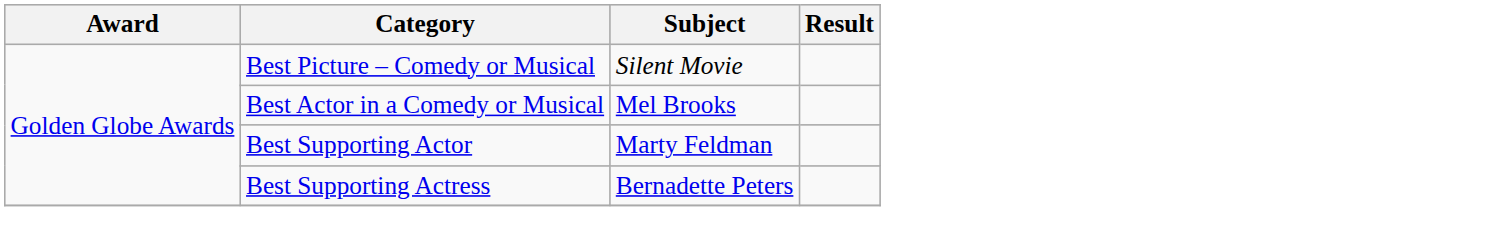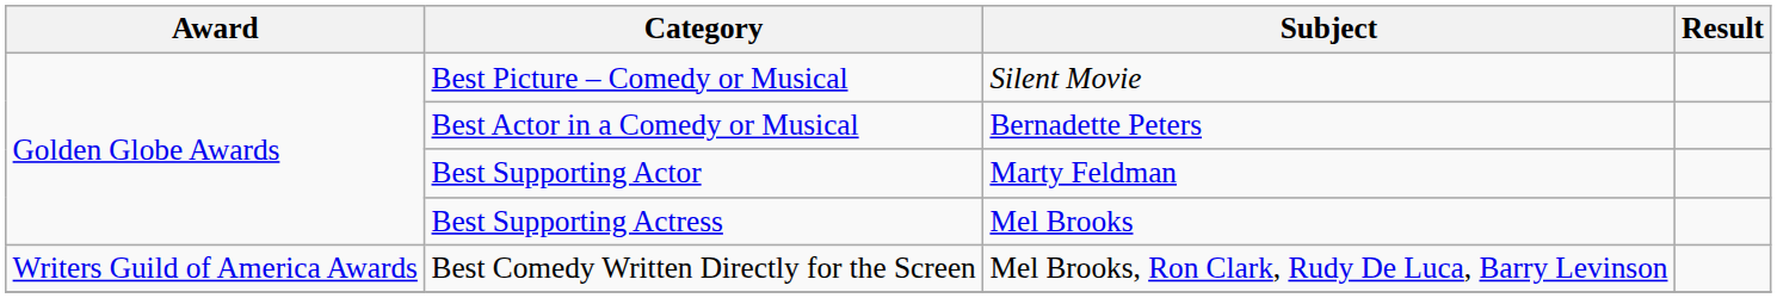 <table class="wikitable">
 <tr>
 <th>Award</th>
 <th>Category</th>
 <th>Subject</th>
 <th>Result</th>
 </tr>
 <tr>
 <td rowspan=4><a href='#'>Golden Globe Awards</a></td>
 <td><a href='#'>Best Picture –  Comedy or Musical</a></td>
 <td><em>Silent Movie</em></td>
 <td></td>
 </tr>
 <tr>
 <td><a href='#'>Best Actor in a Comedy or Musical</a></td>
-<td><a href='#'>Mel Brooks</a></td>
+<td><a href='#'>Bernadette Peters</a></td>
 <td></td>
 </tr>
 <tr>
 <td><a href='#'>Best Supporting Actor</a></td>
 <td><a href='#'>Marty Feldman</a></td>
 <td></td>
 </tr>
 <tr>
 <td><a href='#'>Best Supporting Actress</a></td>
-<td><a href='#'>Bernadette Peters</a></td>
+<td><a href='#'>Mel Brooks</a></td>
+<td></td>
+</tr>
+<tr>
+<td rowspan=1><a href='#'>Writers Guild of America Awards</a></td>
+<td>Best Comedy Written Directly for the Screen</td>
+<td>Mel Brooks, <a href='#'>Ron Clark</a>, <a href='#'>Rudy De Luca</a>, <a href='#'>Barry Levinson</a></td>
 <td></td>
 </tr>
 <tr>
 </tr>
 </table>
